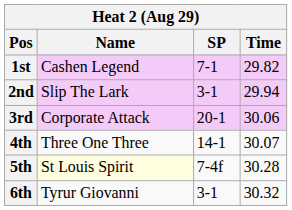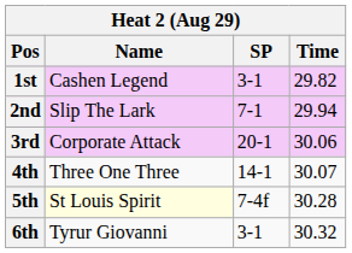 <table class="wikitable">
 <tr>
 <th colspan="6">Heat 2 (Aug 29)</th>
 </tr>
 <tr>
 <th width=20>Pos</th>
 <th width=150>Name</th>
 <th width=40>SP</th>
 <th width=40>Time</th>
 </tr>
 <tr style="background: #f4caf9;">
 <th>1st</th>
 <td>Cashen Legend</td>
-<td>7-1</td>
+<td>3-1</td>
 <td>29.82</td>
 </tr>
 <tr style="background: #f4caf9;">
 <th>2nd</th>
 <td>Slip The Lark</td>
-<td>3-1</td>
+<td>7-1</td>
 <td>29.94</td>
 </tr>
 <tr style="background: #f4caf9;">
 <th>3rd</th>
 <td>Corporate Attack</td>
 <td>20-1</td>
 <td>30.06</td>
 </tr>
 <tr>
 <th>4th</th>
 <td>Three One Three</td>
 <td>14-1</td>
 <td>30.07</td>
 </tr>
 <tr>
 <th>5th</th>
 <td style="background: lightyellow;">St Louis Spirit</td>
 <td>7-4f</td>
 <td>30.28</td>
 </tr>
 <tr>
 <th>6th</th>
 <td>Tyrur Giovanni</td>
 <td>3-1</td>
 <td>30.32</td>
 </tr>
 </table>
